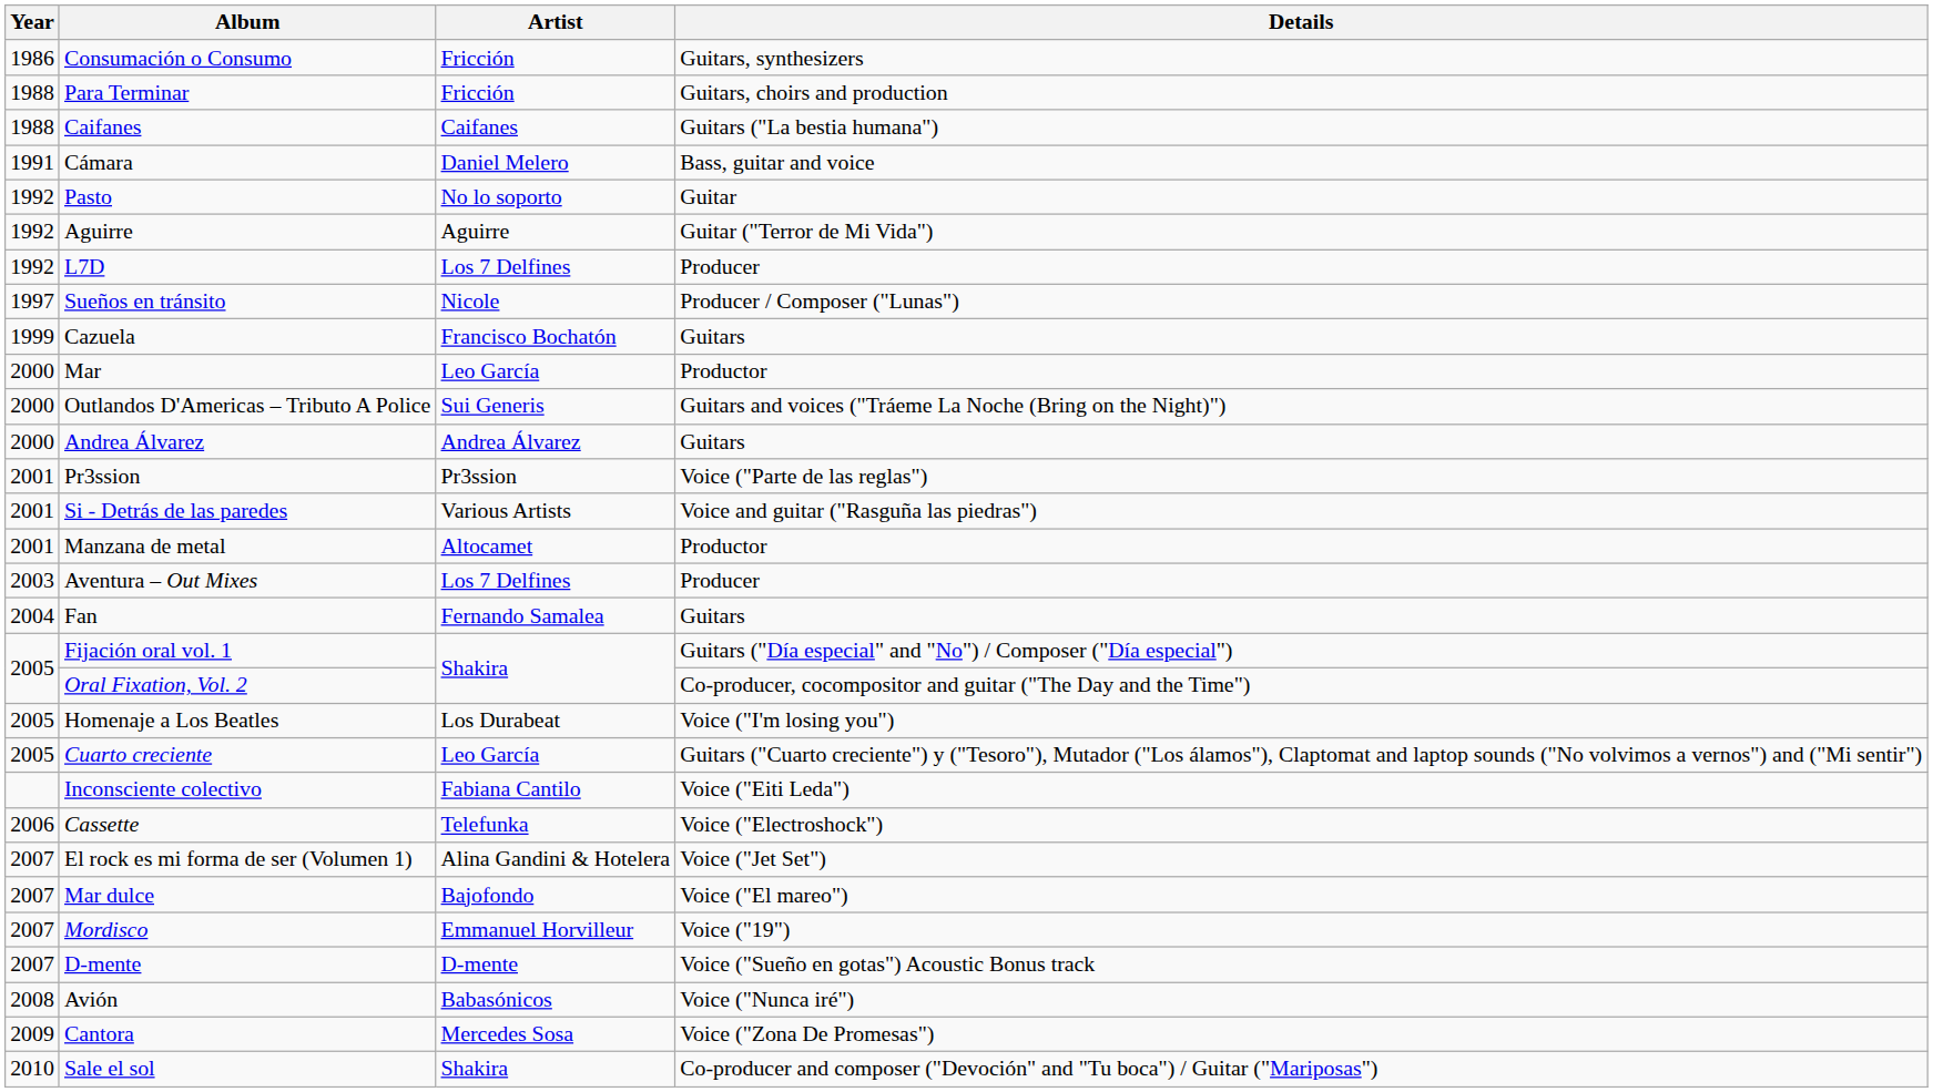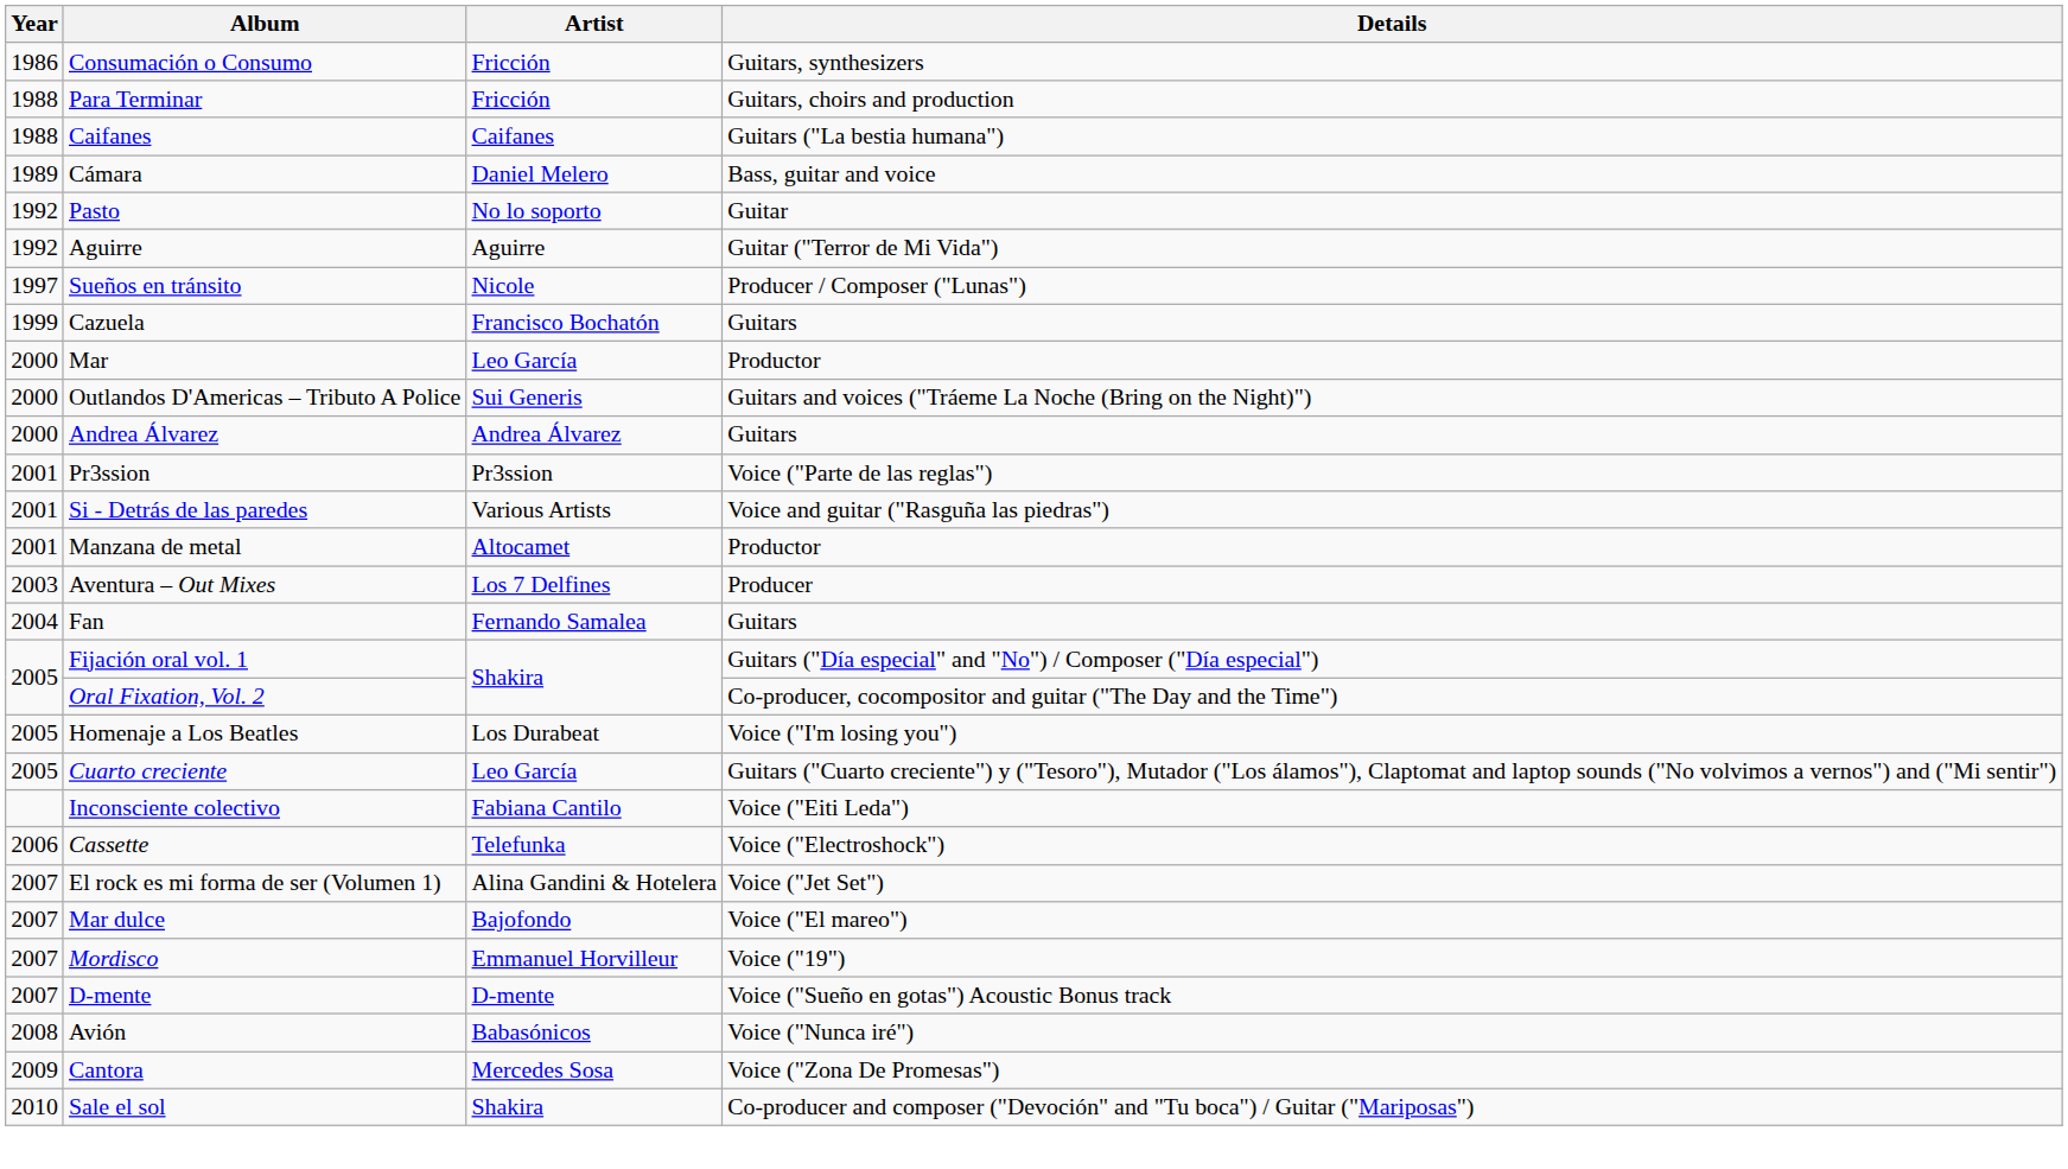 <table class="wikitable">
 <tr>
 <th scope="col">Year</th>
 <th scope="col">Album</th>
 <th scope="col">Artist</th>
 <th scope="col">Details</th>
 </tr>
 <tr>
 <td>1986</td>
 <td><a href='#'>Consumación o Consumo</a></td>
 <td><a href='#'>Fricción</a></td>
 <td>Guitars, synthesizers</td>
 </tr>
 <tr>
 <td>1988</td>
 <td><a href='#'>Para Terminar</a></td>
 <td><a href='#'>Fricción</a></td>
 <td>Guitars, choirs and production</td>
 </tr>
 <tr>
 <td>1988</td>
 <td><a href='#'>Caifanes</a></td>
 <td><a href='#'>Caifanes</a></td>
 <td>Guitars ("La bestia humana")</td>
 </tr>
 <tr>
-<td>1991</td>
+<td>1989</td>
 <td>Cámara</td>
 <td><a href='#'>Daniel Melero</a></td>
 <td>Bass, guitar and voice</td>
 </tr>
 <tr>
 <td>1992</td>
 <td><a href='#'>Pasto</a></td>
 <td><a href='#'>No lo soporto</a></td>
 <td>Guitar</td>
 </tr>
 <tr>
 <td>1992</td>
 <td>Aguirre</td>
 <td>Aguirre</td>
 <td>Guitar ("Terror de Mi Vida")</td>
-</tr>
-<tr>
-<td>1992</td>
-<td><a href='#'>L7D</a></td>
-<td><a href='#'>Los 7 Delfines</a></td>
-<td>Producer</td>
 </tr>
 <tr>
 <td>1997</td>
 <td><a href='#'>Sueños en tránsito</a></td>
 <td><a href='#'>Nicole</a></td>
 <td>Producer / Composer ("Lunas")</td>
 </tr>
 <tr>
 <td>1999</td>
 <td>Cazuela</td>
 <td><a href='#'>Francisco Bochatón</a></td>
 <td>Guitars</td>
 </tr>
 <tr>
 <td>2000</td>
 <td>Mar</td>
 <td><a href='#'>Leo García</a></td>
 <td>Productor</td>
 </tr>
 <tr>
 <td>2000</td>
 <td>Outlandos D'Americas – Tributo A Police</td>
 <td><a href='#'>Sui Generis</a></td>
 <td>Guitars and voices ("Tráeme La Noche (Bring on the Night)")</td>
 </tr>
 <tr>
 <td>2000</td>
 <td><a href='#'>Andrea Álvarez</a></td>
 <td><a href='#'>Andrea Álvarez</a></td>
 <td>Guitars</td>
 </tr>
 <tr>
 <td>2001</td>
 <td>Pr3ssion</td>
 <td>Pr3ssion</td>
 <td>Voice ("Parte de las reglas")</td>
 </tr>
 <tr>
 <td>2001</td>
 <td><a href='#'>Si - Detrás de las paredes</a></td>
 <td>Various Artists</td>
 <td>Voice and guitar ("Rasguña las piedras")</td>
 </tr>
 <tr>
 <td>2001</td>
 <td>Manzana de metal</td>
 <td><a href='#'>Altocamet</a></td>
 <td>Productor</td>
 </tr>
 <tr>
 <td>2003</td>
 <td>Aventura – <em>Out Mixes</em></td>
 <td><a href='#'>Los 7 Delfines</a></td>
 <td>Producer</td>
 </tr>
 <tr>
 <td>2004</td>
 <td>Fan</td>
 <td><a href='#'>Fernando Samalea</a></td>
 <td>Guitars</td>
 </tr>
 <tr>
 <td rowspan="2">2005</td>
 <td><a href='#'>Fijación oral vol. 1</a></td>
 <td rowspan="2"><a href='#'>Shakira</a></td>
 <td>Guitars ("<a href='#'>Día especial</a>" and "<a href='#'>No</a>") / Composer ("<a href='#'>Día especial</a>")</td>
 </tr>
 <tr>
 <td><em><a href='#'>Oral Fixation, Vol. 2</a></em></td>
 <td>Co-producer, cocompositor and guitar ("The Day and the Time")</td>
 </tr>
 <tr>
 <td>2005</td>
 <td>Homenaje a Los Beatles</td>
 <td>Los Durabeat</td>
 <td>Voice ("I'm losing you")</td>
 </tr>
 <tr>
 <td>2005</td>
 <td><em><a href='#'>Cuarto creciente</a></em></td>
 <td><a href='#'>Leo García</a></td>
 <td>Guitars ("Cuarto creciente") y ("Tesoro"), Mutador ("Los álamos"), Claptomat and laptop sounds ("No volvimos a vernos") and ("Mi sentir")</td>
 </tr>
 <tr>
 <td 2005></td>
 <td><a href='#'>Inconsciente colectivo</a></td>
 <td><a href='#'>Fabiana Cantilo</a></td>
 <td>Voice ("Eiti Leda")</td>
 </tr>
 <tr>
 <td>2006</td>
 <td><em>Cassette</em></td>
 <td><a href='#'>Telefunka</a></td>
 <td>Voice ("Electroshock")</td>
 </tr>
 <tr>
 <td>2007</td>
 <td>El rock es mi forma de ser (Volumen 1)</td>
 <td>Alina Gandini & Hotelera</td>
 <td>Voice ("Jet Set")</td>
 </tr>
 <tr>
 <td>2007</td>
 <td><a href='#'>Mar dulce</a></td>
 <td><a href='#'>Bajofondo</a></td>
 <td>Voice ("El mareo")</td>
 </tr>
 <tr>
 <td>2007</td>
 <td><em><a href='#'>Mordisco</a></em></td>
 <td><a href='#'>Emmanuel Horvilleur</a></td>
 <td>Voice ("19")</td>
 </tr>
 <tr>
 <td>2007</td>
 <td><a href='#'>D-mente</a></td>
 <td><a href='#'>D-mente</a></td>
 <td>Voice ("Sueño en gotas") Acoustic Bonus track</td>
 </tr>
 <tr>
 <td>2008</td>
 <td>Avión</td>
 <td><a href='#'>Babasónicos</a></td>
 <td>Voice ("Nunca iré")</td>
 </tr>
 <tr>
 <td>2009</td>
 <td><a href='#'>Cantora</a></td>
 <td><a href='#'>Mercedes Sosa</a></td>
 <td>Voice ("Zona De Promesas")</td>
 </tr>
 <tr>
 <td>2010</td>
 <td><a href='#'>Sale el sol</a></td>
 <td><a href='#'>Shakira</a></td>
 <td>Co-producer and composer ("Devoción" and "Tu boca") / Guitar ("<a href='#'>Mariposas</a>")</td>
 </tr>
 </table>
